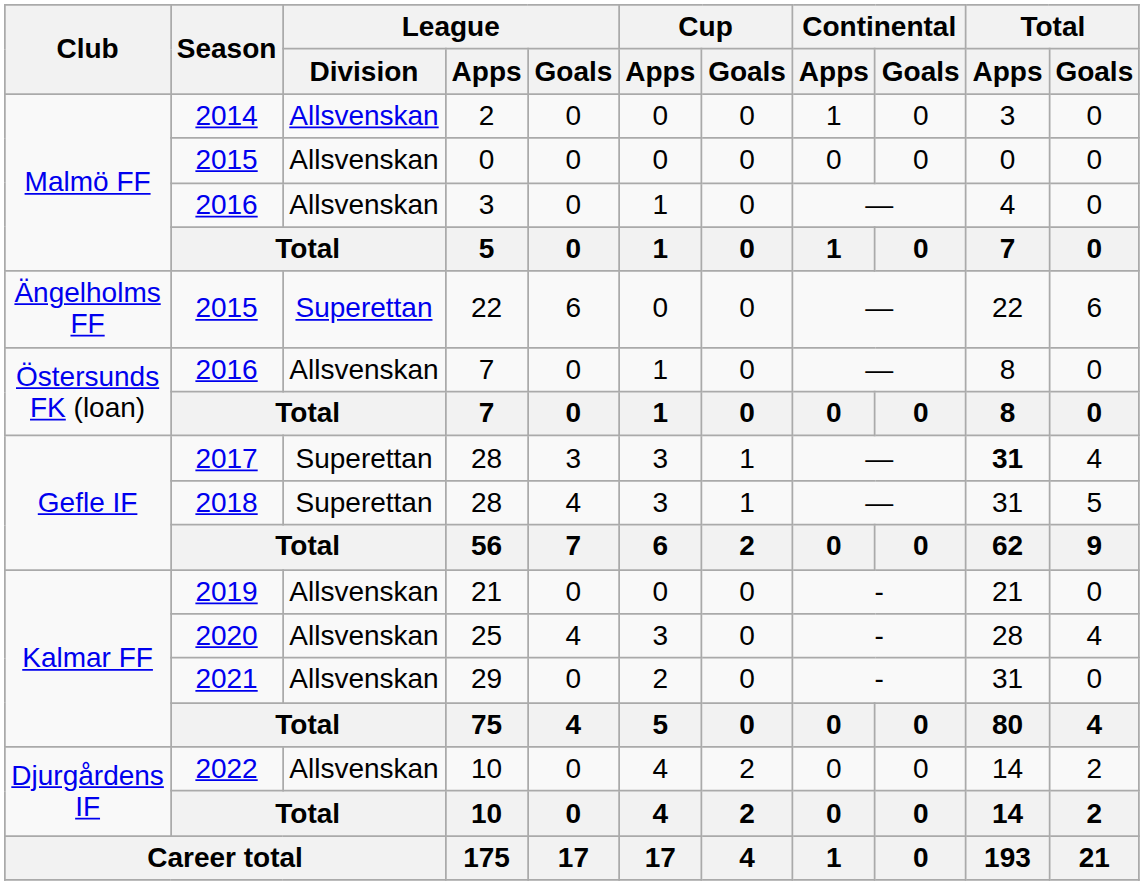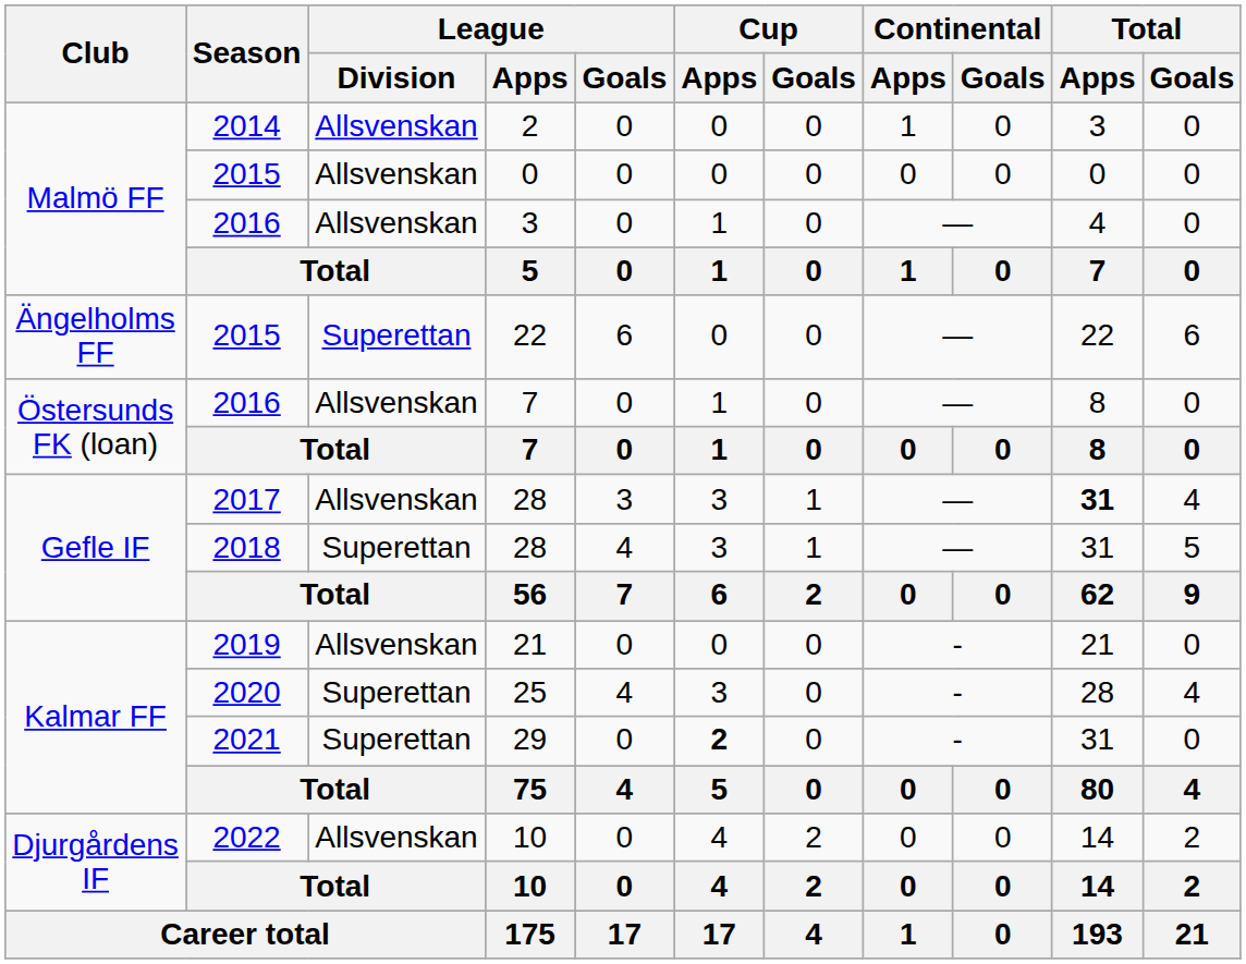 <table class="wikitable" style="text-align:center;">
 <tr>
 <th rowspan="2">Club</th>
 <th rowspan="2">Season</th>
 <th colspan="3">League</th>
 <th colspan="2">Cup</th>
 <th colspan="2">Continental</th>
 <th colspan="2">Total</th>
 </tr>
 <tr>
 <th>Division</th>
 <th>Apps</th>
 <th>Goals</th>
 <th>Apps</th>
 <th>Goals</th>
 <th>Apps</th>
 <th>Goals</th>
 <th>Apps</th>
 <th>Goals</th>
 </tr>
 <tr>
 <td rowspan="4"><a href='#'>Malmö FF</a></td>
 <td><a href='#'>2014</a></td>
 <td><a href='#'>Allsvenskan</a></td>
 <td>2</td>
 <td>0</td>
 <td>0</td>
 <td>0</td>
 <td>1</td>
 <td>0</td>
 <td>3</td>
 <td>0</td>
 </tr>
 <tr>
 <td><a href='#'>2015</a></td>
 <td>Allsvenskan</td>
 <td>0</td>
 <td>0</td>
 <td>0</td>
 <td>0</td>
 <td>0</td>
 <td>0</td>
 <td>0</td>
 <td>0</td>
 </tr>
 <tr>
 <td><a href='#'>2016</a></td>
 <td>Allsvenskan</td>
 <td>3</td>
 <td>0</td>
 <td>1</td>
 <td>0</td>
 <td colspan="2">—</td>
 <td>4</td>
 <td>0</td>
 </tr>
 <tr>
 <th colspan="2">Total</th>
 <th>5</th>
 <th>0</th>
 <th>1</th>
 <th>0</th>
 <th>1</th>
 <th>0</th>
 <th>7</th>
 <th>0</th>
 </tr>
 <tr>
 <td><a href='#'>Ängelholms FF</a></td>
 <td><a href='#'>2015</a></td>
 <td><a href='#'>Superettan</a></td>
 <td>22</td>
 <td>6</td>
 <td>0</td>
 <td>0</td>
 <td colspan="2">—</td>
 <td>22</td>
 <td>6</td>
 </tr>
 <tr>
 <td rowspan="2"><a href='#'>Östersunds FK</a> (loan)</td>
 <td><a href='#'>2016</a></td>
 <td>Allsvenskan</td>
 <td>7</td>
 <td>0</td>
 <td>1</td>
 <td>0</td>
 <td colspan="2">—</td>
 <td>8</td>
 <td>0</td>
 </tr>
 <tr>
 <th colspan="2">Total</th>
 <th>7</th>
 <th>0</th>
 <th>1</th>
 <th>0</th>
 <th>0</th>
 <th>0</th>
 <th>8</th>
 <th>0</th>
 </tr>
 <tr>
 <td rowspan="3"><a href='#'>Gefle IF</a></td>
 <td><a href='#'>2017</a></td>
-<td>Superettan</td>
+<td>Allsvenskan</td>
 <td>28</td>
 <td>3</td>
 <td>3</td>
 <td>1</td>
 <td colspan="2">—</td>
 <td><strong>31</strong></td>
 <td>4</td>
 </tr>
 <tr>
 <td><a href='#'>2018</a></td>
 <td>Superettan</td>
 <td>28</td>
 <td>4</td>
 <td>3</td>
 <td>1</td>
 <td colspan="2">—</td>
 <td>31</td>
 <td>5</td>
 </tr>
 <tr>
 <th colspan="2">Total</th>
 <th>56</th>
 <th>7</th>
 <th>6</th>
 <th>2</th>
 <th>0</th>
 <th>0</th>
 <th>62</th>
 <th>9</th>
 </tr>
 <tr>
 <td rowspan="4"><a href='#'>Kalmar FF</a></td>
 <td><a href='#'>2019</a></td>
 <td>Allsvenskan</td>
 <td>21</td>
 <td>0</td>
 <td>0</td>
 <td>0</td>
 <td colspan="2">-</td>
 <td>21</td>
 <td>0</td>
 </tr>
 <tr>
 <td><a href='#'>2020</a></td>
-<td>Allsvenskan</td>
+<td>Superettan</td>
 <td>25</td>
 <td>4</td>
 <td>3</td>
 <td>0</td>
 <td colspan="2">-</td>
 <td>28</td>
 <td>4</td>
 </tr>
 <tr>
 <td><a href='#'>2021</a></td>
-<td>Allsvenskan</td>
+<td>Superettan</td>
 <td>29</td>
 <td>0</td>
-<td>2</td>
+<td><strong>2</strong></td>
 <td>0</td>
 <td colspan="2">-</td>
 <td>31</td>
 <td>0</td>
 </tr>
 <tr>
 <th colspan="2">Total</th>
 <th>75</th>
 <th>4</th>
 <th>5</th>
 <th>0</th>
 <th>0</th>
 <th>0</th>
 <th>80</th>
 <th>4</th>
 </tr>
 <tr>
 <td rowspan="2"><a href='#'>Djurgårdens IF</a></td>
 <td><a href='#'>2022</a></td>
 <td>Allsvenskan</td>
 <td>10</td>
 <td>0</td>
 <td>4</td>
 <td>2</td>
 <td>0</td>
 <td>0</td>
 <td>14</td>
 <td>2</td>
 </tr>
 <tr>
 <th colspan="2">Total</th>
 <th>10</th>
 <th>0</th>
 <th>4</th>
 <th>2</th>
 <th>0</th>
 <th>0</th>
 <th>14</th>
 <th>2</th>
 </tr>
 <tr>
 <th colspan="3">Career total</th>
 <th>175</th>
 <th>17</th>
 <th>17</th>
 <th>4</th>
 <th>1</th>
 <th>0</th>
 <th>193</th>
 <th>21</th>
 </tr>
 </table>
